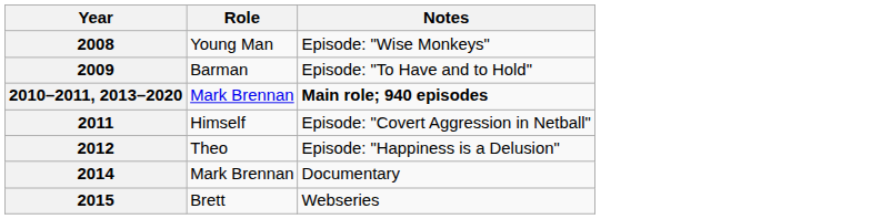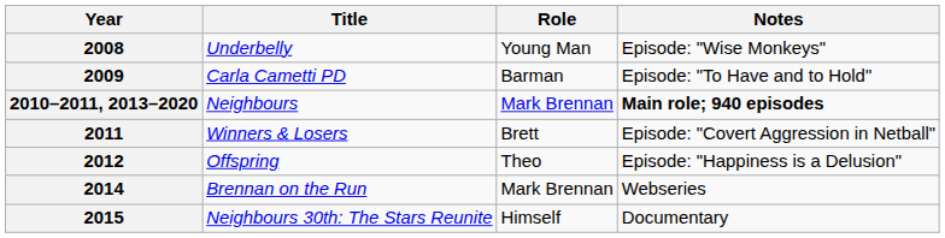 <table class="wikitable sortable plainrowheaders">
 <tr>
 <th scope="col">Year</th>
+<th scope="col">Title</th>
 <th scope="col">Role</th>
 <th scope="col" class="unsortable">Notes</th>
 </tr>
 <tr>
 <th scope="row">2008</th>
+<td><em><a href='#'>Underbelly</a></em></td>
 <td>Young Man</td>
 <td>Episode: "Wise Monkeys"</td>
 </tr>
 <tr>
 <th scope="row">2009</th>
+<td><em><a href='#'>Carla Cametti PD</a></em></td>
 <td>Barman</td>
 <td>Episode: "To Have and to Hold"</td>
 </tr>
 <tr>
 <th scope="row">2010–2011, 2013–2020</th>
+<td><em><a href='#'>Neighbours</a></em></td>
 <td><a href='#'>Mark Brennan</a></td>
 <td><strong>Main role; 940 episodes</strong></td>
 </tr>
 <tr>
 <th scope="row">2011</th>
-<td>Himself</td>
+<td><em><a href='#'>Winners & Losers</a></em></td>
+<td>Brett</td>
 <td>Episode: "Covert Aggression in Netball"</td>
 </tr>
 <tr>
 <th scope="row">2012</th>
+<td><em><a href='#'>Offspring</a></em></td>
 <td>Theo</td>
 <td>Episode: "Happiness is a Delusion"</td>
 </tr>
 <tr>
 <th scope="row">2014</th>
+<td><em><a href='#'>Brennan on the Run</a></em></td>
 <td>Mark Brennan</td>
-<td>Documentary</td>
+<td>Webseries</td>
 </tr>
 <tr>
 <th scope="row">2015</th>
-<td>Brett</td>
-<td>Webseries</td>
+<td><em><a href='#'>Neighbours 30th: The Stars Reunite</a></em></td>
+<td>Himself</td>
+<td>Documentary</td>
 </tr>
 </table>
